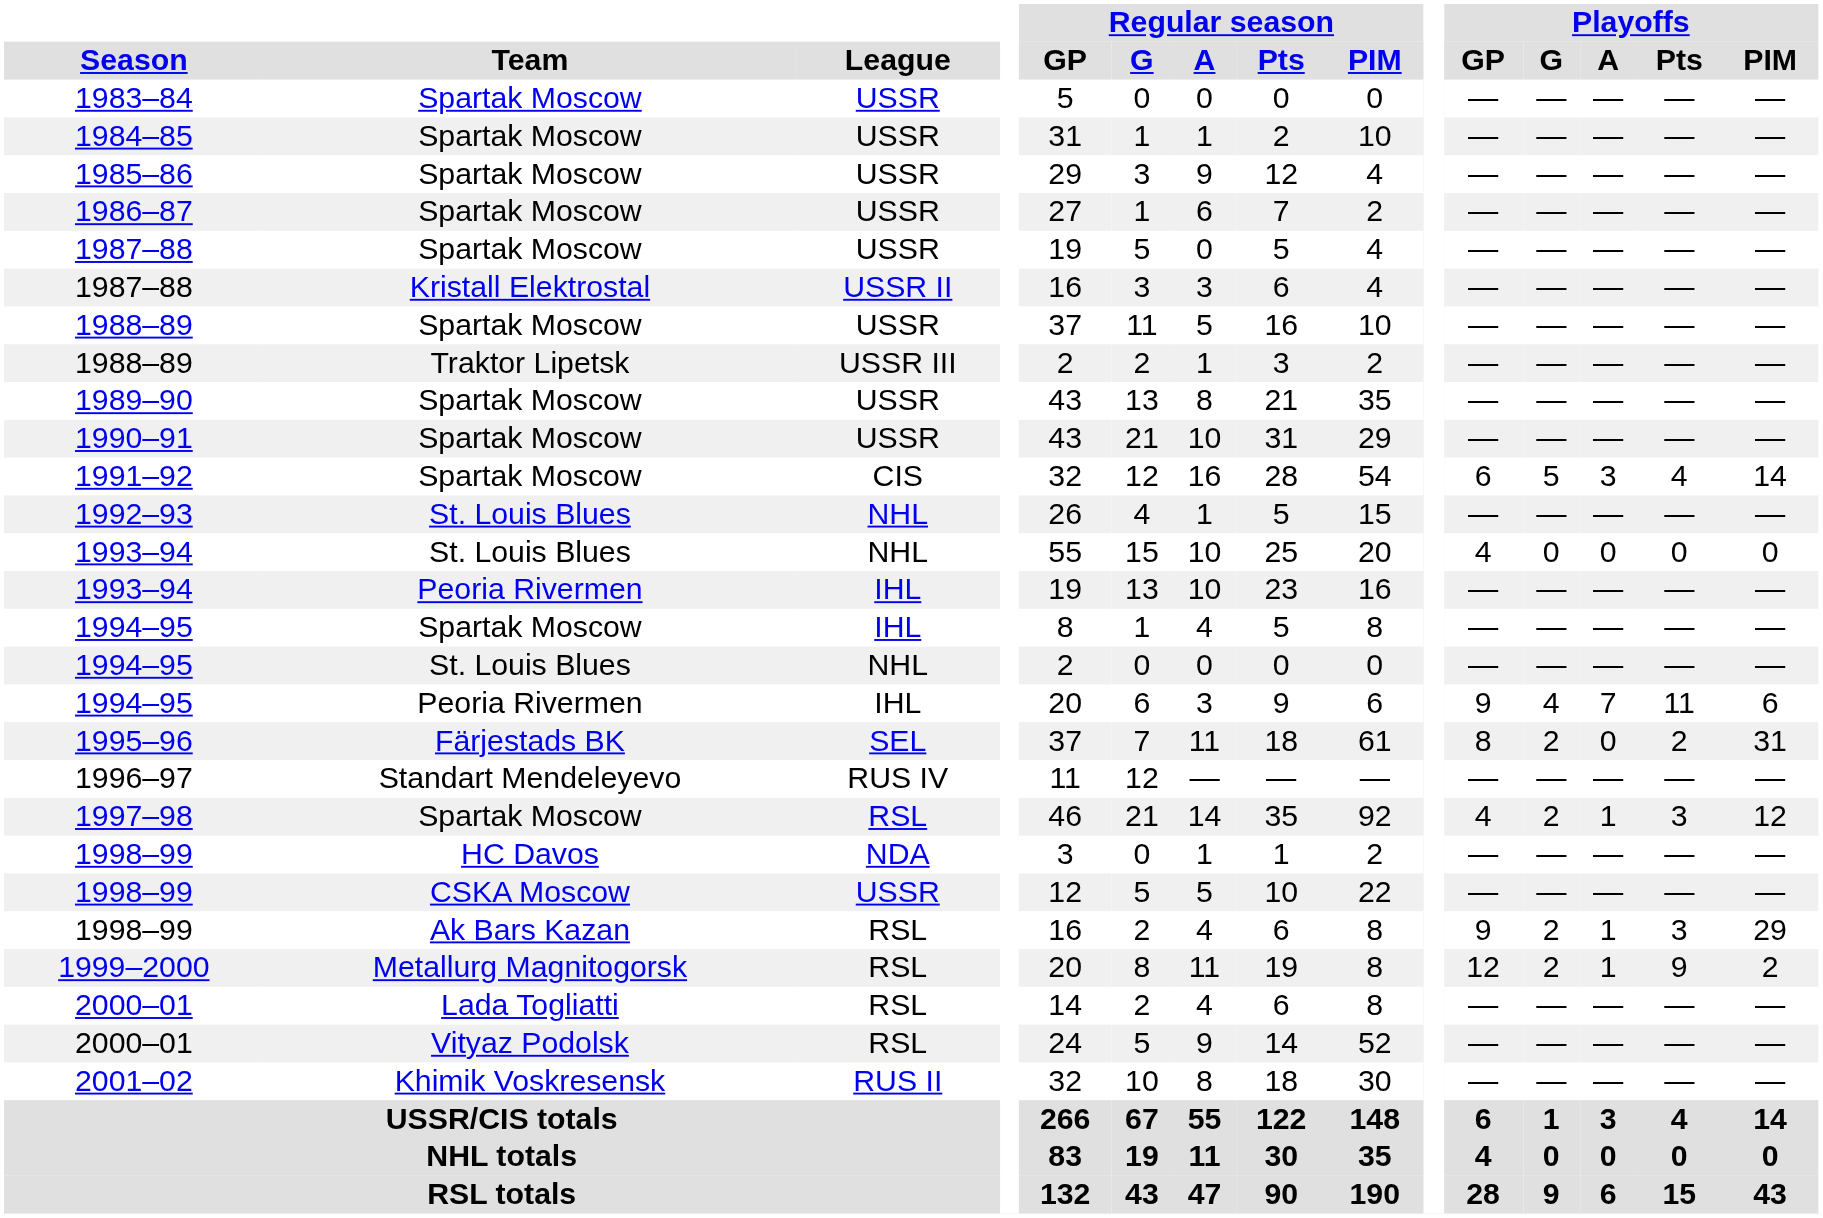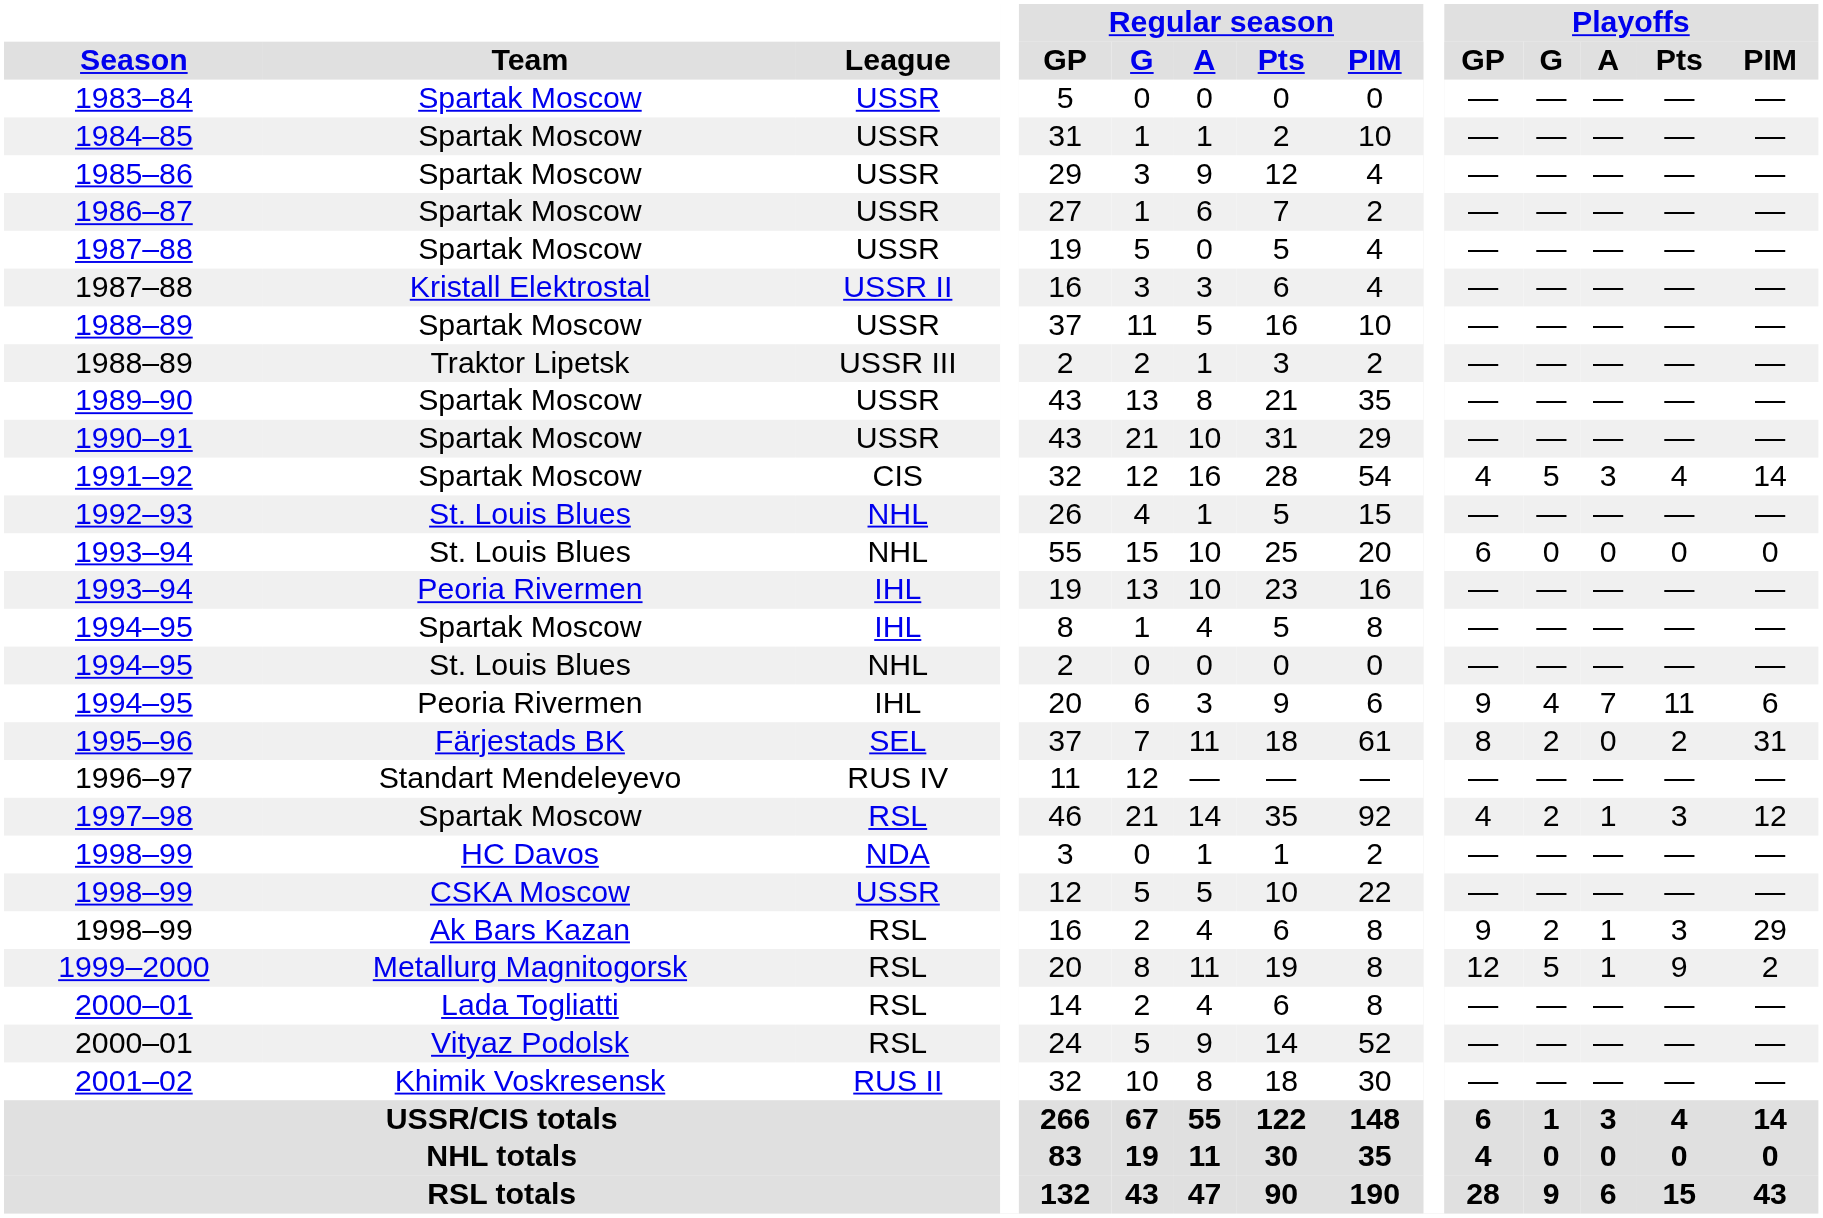 <table border="0" cellpadding="1" cellspacing="0" style="text-align:center; width:60em;">
 <tr style="background:#e0e0e0;">
 <th colspan="3"  bgcolor="#ffffff"> </th>
 <th rowspan="99" bgcolor="#ffffff"> </th>
 <th colspan="5"><a href='#'>Regular season</a></th>
 <th rowspan="99" bgcolor="#ffffff"> </th>
 <th colspan="5"><a href='#'>Playoffs</a></th>
 </tr>
 <tr style="background:#e0e0e0;">
 <th><a href='#'>Season</a></th>
 <th>Team</th>
 <th>League</th>
 <th>GP</th>
 <th><a href='#'>G</a></th>
 <th><a href='#'>A</a></th>
 <th><a href='#'>Pts</a></th>
 <th><a href='#'>PIM</a></th>
 <th>GP</th>
 <th>G</th>
 <th>A</th>
 <th>Pts</th>
 <th>PIM</th>
 </tr>
 <tr>
 <td><a href='#'>1983–84</a></td>
 <td><a href='#'>Spartak Moscow</a></td>
 <td><a href='#'>USSR</a></td>
 <td>5</td>
 <td>0</td>
 <td>0</td>
 <td>0</td>
 <td>0</td>
 <td>—</td>
 <td>—</td>
 <td>—</td>
 <td>—</td>
 <td>—</td>
 </tr>
 <tr bgcolor="#f0f0f0">
 <td><a href='#'>1984–85</a></td>
 <td>Spartak Moscow</td>
 <td>USSR</td>
 <td>31</td>
 <td>1</td>
 <td>1</td>
 <td>2</td>
 <td>10</td>
 <td>—</td>
 <td>—</td>
 <td>—</td>
 <td>—</td>
 <td>—</td>
 </tr>
 <tr>
 <td><a href='#'>1985–86</a></td>
 <td>Spartak Moscow</td>
 <td>USSR</td>
 <td>29</td>
 <td>3</td>
 <td>9</td>
 <td>12</td>
 <td>4</td>
 <td>—</td>
 <td>—</td>
 <td>—</td>
 <td>—</td>
 <td>—</td>
 </tr>
 <tr bgcolor="#f0f0f0">
 <td><a href='#'>1986–87</a></td>
 <td>Spartak Moscow</td>
 <td>USSR</td>
 <td>27</td>
 <td>1</td>
 <td>6</td>
 <td>7</td>
 <td>2</td>
 <td>—</td>
 <td>—</td>
 <td>—</td>
 <td>—</td>
 <td>—</td>
 </tr>
 <tr>
 <td><a href='#'>1987–88</a></td>
 <td>Spartak Moscow</td>
 <td>USSR</td>
 <td>19</td>
 <td>5</td>
 <td>0</td>
 <td>5</td>
 <td>4</td>
 <td>—</td>
 <td>—</td>
 <td>—</td>
 <td>—</td>
 <td>—</td>
 </tr>
 <tr bgcolor="#f0f0f0">
 <td>1987–88</td>
 <td><a href='#'>Kristall Elektrostal</a></td>
 <td><a href='#'>USSR II</a></td>
 <td>16</td>
 <td>3</td>
 <td>3</td>
 <td>6</td>
 <td>4</td>
 <td>—</td>
 <td>—</td>
 <td>—</td>
 <td>—</td>
 <td>—</td>
 </tr>
 <tr>
 <td><a href='#'>1988–89</a></td>
 <td>Spartak Moscow</td>
 <td>USSR</td>
 <td>37</td>
 <td>11</td>
 <td>5</td>
 <td>16</td>
 <td>10</td>
 <td>—</td>
 <td>—</td>
 <td>—</td>
 <td>—</td>
 <td>—</td>
 </tr>
 <tr bgcolor="#f0f0f0">
 <td>1988–89</td>
 <td>Traktor Lipetsk</td>
 <td>USSR III</td>
 <td>2</td>
 <td>2</td>
 <td>1</td>
 <td>3</td>
 <td>2</td>
 <td>—</td>
 <td>—</td>
 <td>—</td>
 <td>—</td>
 <td>—</td>
 </tr>
 <tr>
 <td><a href='#'>1989–90</a></td>
 <td>Spartak Moscow</td>
 <td>USSR</td>
 <td>43</td>
 <td>13</td>
 <td>8</td>
 <td>21</td>
 <td>35</td>
 <td>—</td>
 <td>—</td>
 <td>—</td>
 <td>—</td>
 <td>—</td>
 </tr>
 <tr bgcolor="#f0f0f0">
 <td><a href='#'>1990–91</a></td>
 <td>Spartak Moscow</td>
 <td>USSR</td>
 <td>43</td>
 <td>21</td>
 <td>10</td>
 <td>31</td>
 <td>29</td>
 <td>—</td>
 <td>—</td>
 <td>—</td>
 <td>—</td>
 <td>—</td>
 </tr>
 <tr>
 <td><a href='#'>1991–92</a></td>
 <td>Spartak Moscow</td>
 <td>CIS</td>
 <td>32</td>
 <td>12</td>
 <td>16</td>
 <td>28</td>
 <td>54</td>
-<td>6</td>
+<td>4</td>
 <td>5</td>
 <td>3</td>
 <td>4</td>
 <td>14</td>
 </tr>
 <tr bgcolor="#f0f0f0">
 <td><a href='#'>1992–93</a></td>
 <td><a href='#'>St. Louis Blues</a></td>
 <td><a href='#'>NHL</a></td>
 <td>26</td>
 <td>4</td>
 <td>1</td>
 <td>5</td>
 <td>15</td>
 <td>—</td>
 <td>—</td>
 <td>—</td>
 <td>—</td>
 <td>—</td>
 </tr>
 <tr>
 <td><a href='#'>1993–94</a></td>
 <td>St. Louis Blues</td>
 <td>NHL</td>
 <td>55</td>
 <td>15</td>
 <td>10</td>
 <td>25</td>
 <td>20</td>
-<td>4</td>
+<td>6</td>
 <td>0</td>
 <td>0</td>
 <td>0</td>
 <td>0</td>
 </tr>
 <tr bgcolor="#f0f0f0">
 <td><a href='#'>1993–94</a></td>
 <td><a href='#'>Peoria Rivermen</a></td>
 <td><a href='#'>IHL</a></td>
 <td>19</td>
 <td>13</td>
 <td>10</td>
 <td>23</td>
 <td>16</td>
 <td>—</td>
 <td>—</td>
 <td>—</td>
 <td>—</td>
 <td>—</td>
 </tr>
 <tr>
 <td><a href='#'>1994–95</a></td>
 <td>Spartak Moscow</td>
 <td><a href='#'>IHL</a></td>
 <td>8</td>
 <td>1</td>
 <td>4</td>
 <td>5</td>
 <td>8</td>
 <td>—</td>
 <td>—</td>
 <td>—</td>
 <td>—</td>
 <td>—</td>
 </tr>
 <tr bgcolor="#f0f0f0">
 <td><a href='#'>1994–95</a></td>
 <td>St. Louis Blues</td>
 <td>NHL</td>
 <td>2</td>
 <td>0</td>
 <td>0</td>
 <td>0</td>
 <td>0</td>
 <td>—</td>
 <td>—</td>
 <td>—</td>
 <td>—</td>
 <td>—</td>
 </tr>
 <tr>
 <td><a href='#'>1994–95</a></td>
 <td>Peoria Rivermen</td>
 <td>IHL</td>
 <td>20</td>
 <td>6</td>
 <td>3</td>
 <td>9</td>
 <td>6</td>
 <td>9</td>
 <td>4</td>
 <td>7</td>
 <td>11</td>
 <td>6</td>
 </tr>
 <tr bgcolor="#f0f0f0">
 <td><a href='#'>1995–96</a></td>
 <td><a href='#'>Färjestads BK</a></td>
 <td><a href='#'>SEL</a></td>
 <td>37</td>
 <td>7</td>
 <td>11</td>
 <td>18</td>
 <td>61</td>
 <td>8</td>
 <td>2</td>
 <td>0</td>
 <td>2</td>
 <td>31</td>
 </tr>
 <tr>
 <td>1996–97</td>
 <td>Standart Mendeleyevo</td>
 <td>RUS IV</td>
 <td>11</td>
 <td>12</td>
 <td>—</td>
 <td>—</td>
 <td>—</td>
 <td>—</td>
 <td>—</td>
 <td>—</td>
 <td>—</td>
 <td>—</td>
 </tr>
 <tr bgcolor="#f0f0f0">
 <td><a href='#'>1997–98</a></td>
 <td>Spartak Moscow</td>
 <td><a href='#'>RSL</a></td>
 <td>46</td>
 <td>21</td>
 <td>14</td>
 <td>35</td>
 <td>92</td>
 <td>4</td>
 <td>2</td>
 <td>1</td>
 <td>3</td>
 <td>12</td>
 </tr>
 <tr>
 <td><a href='#'>1998–99</a></td>
 <td><a href='#'>HC Davos</a></td>
 <td><a href='#'>NDA</a></td>
 <td>3</td>
 <td>0</td>
 <td>1</td>
 <td>1</td>
 <td>2</td>
 <td>—</td>
 <td>—</td>
 <td>—</td>
 <td>—</td>
 <td>—</td>
 </tr>
 <tr bgcolor="#f0f0f0">
 <td><a href='#'>1998–99</a></td>
 <td><a href='#'>CSKA Moscow</a></td>
 <td><a href='#'>USSR</a></td>
 <td>12</td>
 <td>5</td>
 <td>5</td>
 <td>10</td>
 <td>22</td>
 <td>—</td>
 <td>—</td>
 <td>—</td>
 <td>—</td>
 <td>—</td>
 </tr>
 <tr>
 <td>1998–99</td>
 <td><a href='#'>Ak Bars Kazan</a></td>
 <td>RSL</td>
 <td>16</td>
 <td>2</td>
 <td>4</td>
 <td>6</td>
 <td>8</td>
 <td>9</td>
 <td>2</td>
 <td>1</td>
 <td>3</td>
 <td>29</td>
 </tr>
 <tr bgcolor="#f0f0f0">
 <td><a href='#'>1999–2000</a></td>
 <td><a href='#'>Metallurg Magnitogorsk</a></td>
 <td>RSL</td>
 <td>20</td>
 <td>8</td>
 <td>11</td>
 <td>19</td>
 <td>8</td>
 <td>12</td>
-<td>2</td>
+<td>5</td>
 <td>1</td>
 <td>9</td>
 <td>2</td>
 </tr>
 <tr>
 <td><a href='#'>2000–01</a></td>
 <td><a href='#'>Lada Togliatti</a></td>
 <td>RSL</td>
 <td>14</td>
 <td>2</td>
 <td>4</td>
 <td>6</td>
 <td>8</td>
 <td>—</td>
 <td>—</td>
 <td>—</td>
 <td>—</td>
 <td>—</td>
 </tr>
 <tr bgcolor="#f0f0f0">
 <td>2000–01</td>
 <td><a href='#'>Vityaz Podolsk</a></td>
 <td>RSL</td>
 <td>24</td>
 <td>5</td>
 <td>9</td>
 <td>14</td>
 <td>52</td>
 <td>—</td>
 <td>—</td>
 <td>—</td>
 <td>—</td>
 <td>—</td>
 </tr>
 <tr>
 <td><a href='#'>2001–02</a></td>
 <td><a href='#'>Khimik Voskresensk</a></td>
 <td><a href='#'>RUS II</a></td>
 <td>32</td>
 <td>10</td>
 <td>8</td>
 <td>18</td>
 <td>30</td>
 <td>—</td>
 <td>—</td>
 <td>—</td>
 <td>—</td>
 <td>—</td>
 </tr>
 <tr bgcolor="#e0e0e0">
 <th colspan="3">USSR/CIS totals</th>
 <th>266</th>
 <th>67</th>
 <th>55</th>
 <th>122</th>
 <th>148</th>
 <th>6</th>
 <th>1</th>
 <th>3</th>
 <th>4</th>
 <th>14</th>
 </tr>
 <tr bgcolor="#e0e0e0">
 <th colspan="3">NHL totals</th>
 <th>83</th>
 <th>19</th>
 <th>11</th>
 <th>30</th>
 <th>35</th>
 <th>4</th>
 <th>0</th>
 <th>0</th>
 <th>0</th>
 <th>0</th>
 </tr>
 <tr bgcolor="#e0e0e0">
 <th colspan="3">RSL totals</th>
 <th>132</th>
 <th>43</th>
 <th>47</th>
 <th>90</th>
 <th>190</th>
 <th>28</th>
 <th>9</th>
 <th>6</th>
 <th>15</th>
 <th>43</th>
 </tr>
 </table>
